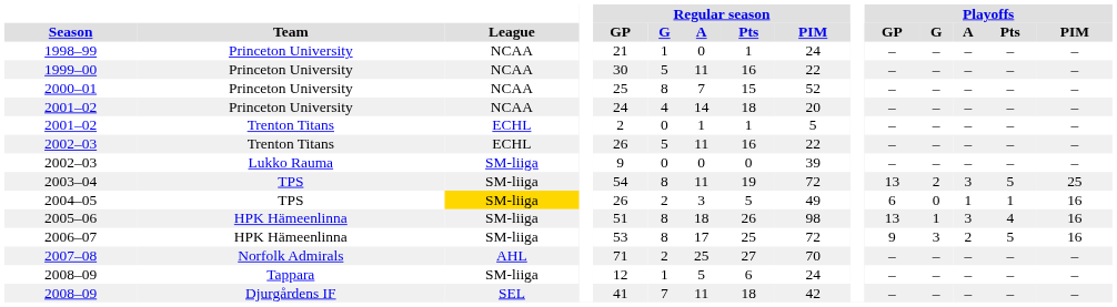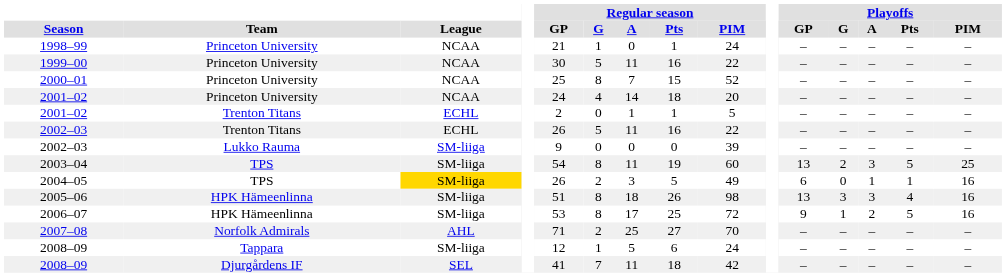 <table BORDER="0" CELLPADDING="1" CELLSPACING="0" width="75%" style="text-align:center">
 <tr bgcolor="#e0e0e0">
 <th colspan="3" bgcolor="#ffffff"> </th>
 <th rowspan="99" bgcolor="#ffffff"> </th>
 <th colspan="5"><a href='#'>Regular season</a></th>
 <th rowspan="99" bgcolor="#ffffff"> </th>
 <th colspan="5"><a href='#'>Playoffs</a></th>
 </tr>
 <tr bgcolor="#e0e0e0">
 <th><a href='#'>Season</a></th>
 <th>Team</th>
 <th>League</th>
 <th>GP</th>
 <th><a href='#'>G</a></th>
 <th><a href='#'>A</a></th>
 <th><a href='#'>Pts</a></th>
 <th><a href='#'>PIM</a></th>
 <th>GP</th>
 <th>G</th>
 <th>A</th>
 <th>Pts</th>
 <th>PIM</th>
 </tr>
 <tr>
 <td><a href='#'>1998–99</a></td>
 <td><a href='#'>Princeton University</a></td>
 <td>NCAA</td>
 <td>21</td>
 <td>1</td>
 <td>0</td>
 <td>1</td>
 <td>24</td>
 <td>–</td>
 <td>–</td>
 <td>–</td>
 <td>–</td>
 <td>–</td>
 </tr>
 <tr bgcolor="#f0f0f0">
 <td><a href='#'>1999–00</a></td>
 <td>Princeton University</td>
 <td>NCAA</td>
 <td>30</td>
 <td>5</td>
 <td>11</td>
 <td>16</td>
 <td>22</td>
 <td>–</td>
 <td>–</td>
 <td>–</td>
 <td>–</td>
 <td>–</td>
 </tr>
 <tr>
 <td><a href='#'>2000–01</a></td>
 <td>Princeton University</td>
 <td>NCAA</td>
 <td>25</td>
 <td>8</td>
 <td>7</td>
 <td>15</td>
 <td>52</td>
 <td>–</td>
 <td>–</td>
 <td>–</td>
 <td>–</td>
 <td>–</td>
 </tr>
 <tr bgcolor="#f0f0f0">
 <td><a href='#'>2001–02</a></td>
 <td>Princeton University</td>
 <td>NCAA</td>
 <td>24</td>
 <td>4</td>
 <td>14</td>
 <td>18</td>
 <td>20</td>
 <td>–</td>
 <td>–</td>
 <td>–</td>
 <td>–</td>
 <td>–</td>
 </tr>
 <tr>
 <td><a href='#'>2001–02</a></td>
 <td><a href='#'>Trenton Titans</a></td>
 <td><a href='#'>ECHL</a></td>
 <td>2</td>
 <td>0</td>
 <td>1</td>
 <td>1</td>
 <td>5</td>
 <td>–</td>
 <td>–</td>
 <td>–</td>
 <td>–</td>
 <td>–</td>
 </tr>
 <tr bgcolor="#f0f0f0">
 <td><a href='#'>2002–03</a></td>
 <td>Trenton Titans</td>
 <td>ECHL</td>
 <td>26</td>
 <td>5</td>
 <td>11</td>
 <td>16</td>
 <td>22</td>
 <td>–</td>
 <td>–</td>
 <td>–</td>
 <td>–</td>
 <td>–</td>
 </tr>
 <tr>
 <td>2002–03</td>
 <td><a href='#'>Lukko Rauma</a></td>
 <td><a href='#'>SM-liiga</a></td>
 <td>9</td>
 <td>0</td>
 <td>0</td>
 <td>0</td>
 <td>39</td>
 <td>–</td>
 <td>–</td>
 <td>–</td>
 <td>–</td>
 <td>–</td>
 </tr>
 <tr bgcolor="#f0f0f0">
 <td>2003–04</td>
 <td><a href='#'>TPS</a></td>
 <td>SM-liiga</td>
 <td>54</td>
 <td>8</td>
 <td>11</td>
 <td>19</td>
-<td>72</td>
+<td>60</td>
 <td>13</td>
 <td>2</td>
 <td>3</td>
 <td>5</td>
 <td>25</td>
 </tr>
 <tr>
 <td>2004–05</td>
 <td>TPS</td>
 <td style="background: gold;">SM-liiga</td>
 <td>26</td>
 <td>2</td>
 <td>3</td>
 <td>5</td>
 <td>49</td>
 <td>6</td>
 <td>0</td>
 <td>1</td>
 <td>1</td>
 <td>16</td>
 </tr>
 <tr bgcolor="#f0f0f0">
 <td>2005–06</td>
 <td><a href='#'>HPK Hämeenlinna</a></td>
 <td>SM-liiga</td>
 <td>51</td>
 <td>8</td>
 <td>18</td>
 <td>26</td>
 <td>98</td>
 <td>13</td>
-<td>1</td>
+<td>3</td>
 <td>3</td>
 <td>4</td>
 <td>16</td>
 </tr>
 <tr>
 <td>2006–07</td>
 <td>HPK Hämeenlinna</td>
 <td>SM-liiga</td>
 <td>53</td>
 <td>8</td>
 <td>17</td>
 <td>25</td>
 <td>72</td>
 <td>9</td>
-<td>3</td>
+<td>1</td>
 <td>2</td>
 <td>5</td>
 <td>16</td>
 </tr>
 <tr bgcolor="#f0f0f0">
 <td><a href='#'>2007–08</a></td>
 <td><a href='#'>Norfolk Admirals</a></td>
 <td><a href='#'>AHL</a></td>
 <td>71</td>
 <td>2</td>
 <td>25</td>
 <td>27</td>
 <td>70</td>
 <td>–</td>
 <td>–</td>
 <td>–</td>
 <td>–</td>
 <td>–</td>
 </tr>
 <tr>
 <td>2008–09</td>
 <td><a href='#'>Tappara</a></td>
 <td>SM-liiga</td>
 <td>12</td>
 <td>1</td>
 <td>5</td>
 <td>6</td>
 <td>24</td>
 <td>–</td>
 <td>–</td>
 <td>–</td>
 <td>–</td>
 <td>–</td>
 </tr>
 <tr bgcolor="#f0f0f0">
 <td><a href='#'>2008–09</a></td>
 <td><a href='#'>Djurgårdens IF</a></td>
 <td><a href='#'>SEL</a></td>
 <td>41</td>
 <td>7</td>
 <td>11</td>
 <td>18</td>
 <td>42</td>
 <td>–</td>
 <td>–</td>
 <td>–</td>
 <td>–</td>
 <td>–</td>
 </tr>
 <tr>
 </tr>
 </table>
